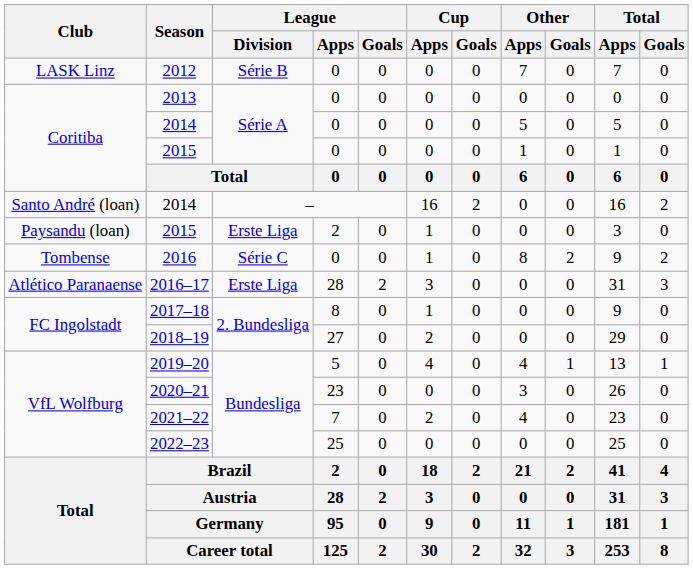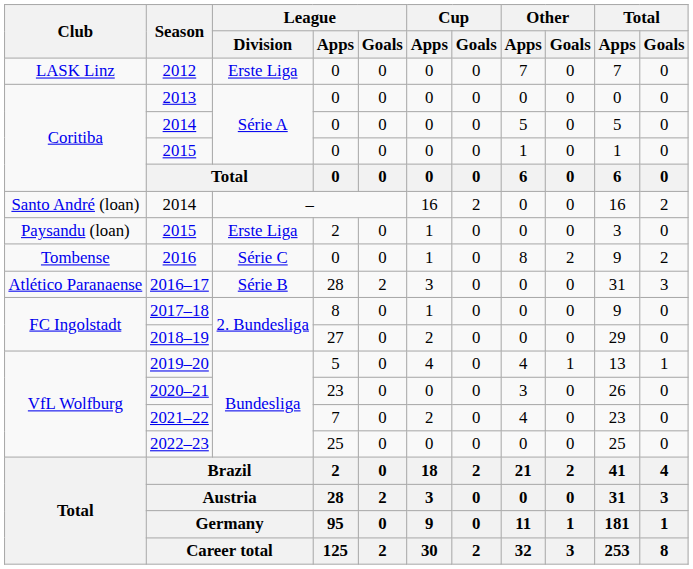 <table class="wikitable" style="text-align: center">
 <tr>
 <th rowspan="2">Club</th>
 <th rowspan="2">Season</th>
 <th colspan="3">League</th>
 <th colspan="2">Cup</th>
 <th colspan="2">Other</th>
 <th colspan="2">Total</th>
 </tr>
 <tr>
 <th>Division</th>
 <th>Apps</th>
 <th>Goals</th>
 <th>Apps</th>
 <th>Goals</th>
 <th>Apps</th>
 <th>Goals</th>
 <th>Apps</th>
 <th>Goals</th>
 </tr>
 <tr>
 <td><a href='#'>LASK Linz</a></td>
 <td><a href='#'>2012</a></td>
-<td><a href='#'>Série B</a></td>
+<td><a href='#'>Erste Liga</a></td>
 <td>0</td>
 <td>0</td>
 <td>0</td>
 <td>0</td>
 <td>7</td>
 <td>0</td>
 <td>7</td>
 <td>0</td>
 </tr>
 <tr>
 <td rowspan="4"><a href='#'>Coritiba</a></td>
 <td><a href='#'>2013</a></td>
 <td rowspan="3"><a href='#'>Série A</a></td>
 <td>0</td>
 <td>0</td>
 <td>0</td>
 <td>0</td>
 <td>0</td>
 <td>0</td>
 <td>0</td>
 <td>0</td>
 </tr>
 <tr>
 <td><a href='#'>2014</a></td>
 <td>0</td>
 <td>0</td>
 <td>0</td>
 <td>0</td>
 <td>5</td>
 <td>0</td>
 <td>5</td>
 <td>0</td>
 </tr>
 <tr>
 <td><a href='#'>2015</a></td>
 <td>0</td>
 <td>0</td>
 <td>0</td>
 <td>0</td>
 <td>1</td>
 <td>0</td>
 <td>1</td>
 <td>0</td>
 </tr>
 <tr>
 <th colspan="2"><strong>Total</strong></th>
 <th>0</th>
 <th>0</th>
 <th>0</th>
 <th>0</th>
 <th>6</th>
 <th>0</th>
 <th>6</th>
 <th>0</th>
 </tr>
 <tr>
 <td><a href='#'>Santo André</a> (loan)</td>
 <td>2014</td>
 <td colspan="3">–</td>
 <td>16</td>
 <td>2</td>
 <td>0</td>
 <td>0</td>
 <td>16</td>
 <td>2</td>
 </tr>
 <tr>
 <td><a href='#'>Paysandu</a> (loan)</td>
 <td><a href='#'>2015</a></td>
 <td><a href='#'>Erste Liga</a></td>
 <td>2</td>
 <td>0</td>
 <td>1</td>
 <td>0</td>
 <td>0</td>
 <td>0</td>
 <td>3</td>
 <td>0</td>
 </tr>
 <tr>
 <td><a href='#'>Tombense</a></td>
 <td><a href='#'>2016</a></td>
 <td><a href='#'>Série C</a></td>
 <td>0</td>
 <td>0</td>
 <td>1</td>
 <td>0</td>
 <td>8</td>
 <td>2</td>
 <td>9</td>
 <td>2</td>
 </tr>
 <tr>
 <td><a href='#'>Atlético Paranaense</a></td>
 <td><a href='#'>2016–17</a></td>
-<td><a href='#'>Erste Liga</a></td>
+<td><a href='#'>Série B</a></td>
 <td>28</td>
 <td>2</td>
 <td>3</td>
 <td>0</td>
 <td>0</td>
 <td>0</td>
 <td>31</td>
 <td>3</td>
 </tr>
 <tr>
 <td rowspan="2"><a href='#'>FC Ingolstadt</a></td>
 <td><a href='#'>2017–18</a></td>
 <td rowspan="2"><a href='#'>2. Bundesliga</a></td>
 <td>8</td>
 <td>0</td>
 <td>1</td>
 <td>0</td>
 <td>0</td>
 <td>0</td>
 <td>9</td>
 <td>0</td>
 </tr>
 <tr>
 <td><a href='#'>2018–19</a></td>
 <td>27</td>
 <td>0</td>
 <td>2</td>
 <td>0</td>
 <td>0</td>
 <td>0</td>
 <td>29</td>
 <td>0</td>
 </tr>
 <tr>
 <td rowspan="4"><a href='#'>VfL Wolfburg</a></td>
 <td><a href='#'>2019–20</a></td>
 <td rowspan="4"><a href='#'>Bundesliga</a></td>
 <td>5</td>
 <td>0</td>
 <td>4</td>
 <td>0</td>
 <td>4</td>
 <td>1</td>
 <td>13</td>
 <td>1</td>
 </tr>
 <tr>
 <td><a href='#'>2020–21</a></td>
 <td>23</td>
 <td>0</td>
 <td>0</td>
 <td>0</td>
 <td>3</td>
 <td>0</td>
 <td>26</td>
 <td>0</td>
 </tr>
 <tr>
 <td><a href='#'>2021–22</a></td>
 <td>7</td>
 <td>0</td>
 <td>2</td>
 <td>0</td>
 <td>4</td>
 <td>0</td>
 <td>23</td>
 <td>0</td>
 </tr>
 <tr>
 <td><a href='#'>2022–23</a></td>
 <td>25</td>
 <td>0</td>
 <td>0</td>
 <td>0</td>
 <td>0</td>
 <td>0</td>
 <td>25</td>
 <td>0</td>
 </tr>
 <tr>
 <th rowspan=4>Total</th>
 <th colspan=2>Brazil</th>
 <th>2</th>
 <th>0</th>
 <th>18</th>
 <th>2</th>
 <th>21</th>
 <th>2</th>
 <th>41</th>
 <th>4</th>
 </tr>
 <tr>
 <th colspan=2>Austria</th>
 <th>28</th>
 <th>2</th>
 <th>3</th>
 <th>0</th>
 <th>0</th>
 <th>0</th>
 <th>31</th>
 <th>3</th>
 </tr>
 <tr>
 <th colspan=2>Germany</th>
 <th>95</th>
 <th>0</th>
 <th>9</th>
 <th>0</th>
 <th>11</th>
 <th>1</th>
 <th>181</th>
 <th>1</th>
 </tr>
 <tr>
 <th colspan=2>Career total</th>
 <th>125</th>
 <th>2</th>
 <th>30</th>
 <th>2</th>
 <th>32</th>
 <th>3</th>
 <th>253</th>
 <th>8</th>
 </tr>
 </table>
